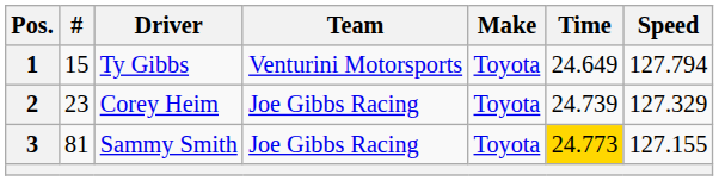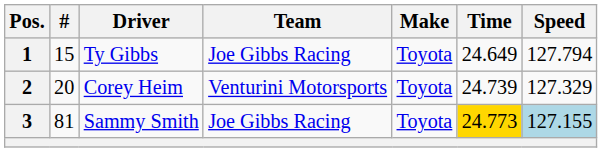 <table class="wikitable" style="font-size:95%">
 <tr>
 <th>Pos.</th>
 <th>#</th>
 <th>Driver</th>
 <th>Team</th>
 <th>Make</th>
 <th>Time</th>
 <th>Speed</th>
 </tr>
 <tr>
 <th>1</th>
 <td>15</td>
 <td><a href='#'>Ty Gibbs</a></td>
-<td><a href='#'>Venturini Motorsports</a></td>
+<td><a href='#'>Joe Gibbs Racing</a></td>
 <td><a href='#'>Toyota</a></td>
 <td>24.649</td>
 <td>127.794</td>
 </tr>
 <tr>
 <th>2</th>
-<td>23</td>
+<td>20</td>
 <td><a href='#'>Corey Heim</a></td>
-<td><a href='#'>Joe Gibbs Racing</a></td>
+<td><a href='#'>Venturini Motorsports</a></td>
 <td><a href='#'>Toyota</a></td>
 <td>24.739</td>
 <td>127.329</td>
 </tr>
 <tr>
 <th>3</th>
 <td>81</td>
 <td><a href='#'>Sammy Smith</a></td>
 <td><a href='#'>Joe Gibbs Racing</a></td>
 <td><a href='#'>Toyota</a></td>
 <td style="background: gold;">24.773</td>
-<td>127.155</td>
+<td style="background: lightblue;">127.155</td>
 </tr>
 <tr>
 <th colspan="7"></th>
 </tr>
 </table>
